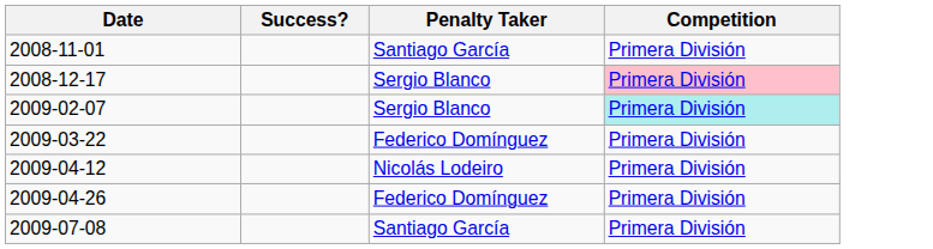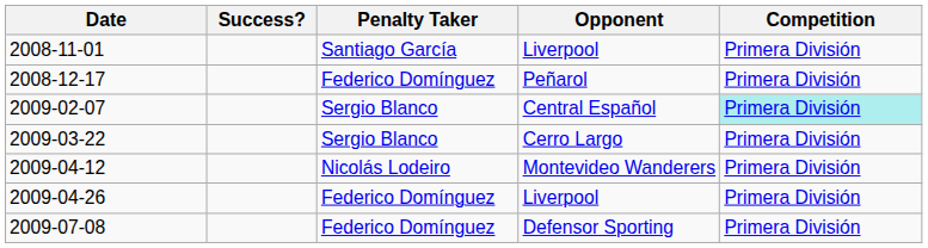 <table class="wikitable">
 <tr>
 <th width=22%>Date</th>
 <th width=12%>Success?</th>
 <th width=22%>Penalty Taker</th>
+<th width=22%>Opponent</th>
 <th width=22%>Competition</th>
 </tr>
 <tr>
 <td>2008-11-01</td>
 <td></td>
 <td> <a href='#'>Santiago García</a></td>
+<td><a href='#'>Liverpool</a></td>
 <td><a href='#'>Primera División</a></td>
 </tr>
 <tr>
 <td>2008-12-17</td>
 <td></td>
-<td> <a href='#'>Sergio Blanco</a></td>
-<td style="background: pink;"><a href='#'>Primera División</a></td>
+<td> <a href='#'>Federico Domínguez</a></td>
+<td><a href='#'>Peñarol</a></td>
+<td><a href='#'>Primera División</a></td>
 </tr>
 <tr>
 <td>2009-02-07</td>
 <td></td>
 <td> <a href='#'>Sergio Blanco</a></td>
+<td><a href='#'>Central Español</a></td>
 <td style="background: paleturquoise;"><a href='#'>Primera División</a></td>
 </tr>
 <tr>
 <td>2009-03-22</td>
 <td></td>
-<td> <a href='#'>Federico Domínguez</a></td>
+<td> <a href='#'>Sergio Blanco</a></td>
+<td><a href='#'>Cerro Largo</a></td>
 <td><a href='#'>Primera División</a></td>
 </tr>
 <tr>
 <td>2009-04-12</td>
 <td></td>
 <td> <a href='#'>Nicolás Lodeiro</a></td>
+<td><a href='#'>Montevideo Wanderers</a></td>
 <td><a href='#'>Primera División</a></td>
 </tr>
 <tr>
 <td>2009-04-26</td>
 <td></td>
 <td> <a href='#'>Federico Domínguez</a></td>
+<td><a href='#'>Liverpool</a></td>
 <td><a href='#'>Primera División</a></td>
 </tr>
 <tr>
 <td>2009-07-08</td>
 <td></td>
-<td> <a href='#'>Santiago García</a></td>
+<td> <a href='#'>Federico Domínguez</a></td>
+<td><a href='#'>Defensor Sporting</a></td>
 <td><a href='#'>Primera División</a></td>
 </tr>
 </table>
